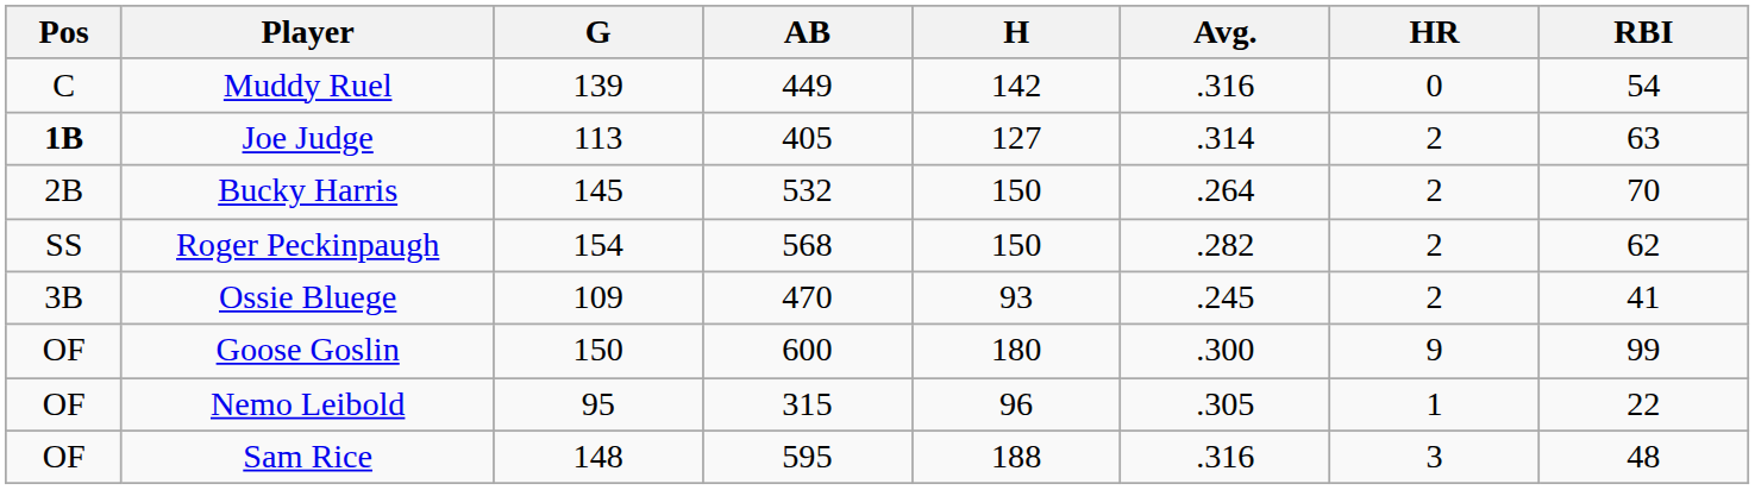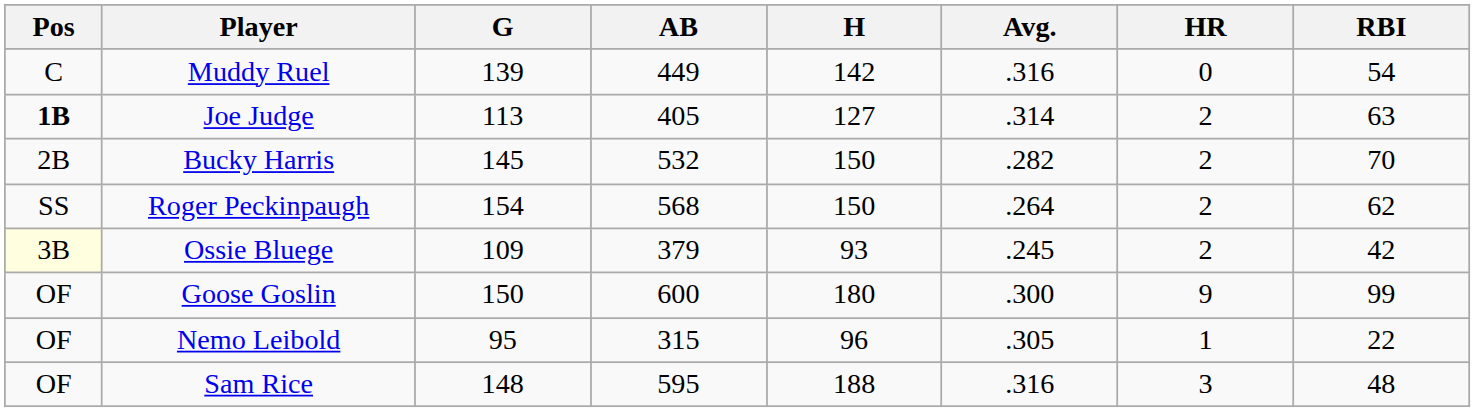 <table class="wikitable sortable">
 <tr>
 <th bgcolor="#DDDDFF" width="5%">Pos</th>
 <th bgcolor="#DDDDFF" width="16%">Player</th>
 <th bgcolor="#DDDDFF" width="9%">G</th>
 <th bgcolor="#DDDDFF" width="9%">AB</th>
 <th bgcolor="#DDDDFF" width="9%">H</th>
 <th bgcolor="#DDDDFF" width="9%">Avg.</th>
 <th bgcolor="#DDDDFF" width="9%">HR</th>
 <th bgcolor="#DDDDFF" width="9%">RBI</th>
 </tr>
 <tr align="center">
 <td>C</td>
 <td><a href='#'>Muddy Ruel</a></td>
 <td>139</td>
 <td>449</td>
 <td>142</td>
 <td>.316</td>
 <td>0</td>
 <td>54</td>
 </tr>
 <tr align="center">
 <td><strong>1B</strong></td>
 <td><a href='#'>Joe Judge</a></td>
 <td>113</td>
 <td>405</td>
 <td>127</td>
 <td>.314</td>
 <td>2</td>
 <td>63</td>
 </tr>
 <tr align="center">
 <td>2B</td>
 <td><a href='#'>Bucky Harris</a></td>
 <td>145</td>
 <td>532</td>
 <td>150</td>
-<td>.264</td>
+<td>.282</td>
 <td>2</td>
 <td>70</td>
 </tr>
 <tr align="center">
 <td>SS</td>
 <td><a href='#'>Roger Peckinpaugh</a></td>
 <td>154</td>
 <td>568</td>
 <td>150</td>
-<td>.282</td>
+<td>.264</td>
 <td>2</td>
 <td>62</td>
 </tr>
 <tr align="center">
-<td>3B</td>
+<td style="background: lightyellow;">3B</td>
 <td><a href='#'>Ossie Bluege</a></td>
 <td>109</td>
-<td>470</td>
+<td>379</td>
 <td>93</td>
 <td>.245</td>
 <td>2</td>
-<td>41</td>
+<td>42</td>
 </tr>
 <tr align="center">
 <td>OF</td>
 <td><a href='#'>Goose Goslin</a></td>
 <td>150</td>
 <td>600</td>
 <td>180</td>
 <td>.300</td>
 <td>9</td>
 <td>99</td>
 </tr>
 <tr align="center">
 <td>OF</td>
 <td><a href='#'>Nemo Leibold</a></td>
 <td>95</td>
 <td>315</td>
 <td>96</td>
 <td>.305</td>
 <td>1</td>
 <td>22</td>
 </tr>
 <tr align="center">
 <td>OF</td>
 <td><a href='#'>Sam Rice</a></td>
 <td>148</td>
 <td>595</td>
 <td>188</td>
 <td>.316</td>
 <td>3</td>
 <td>48</td>
 </tr>
 </table>
